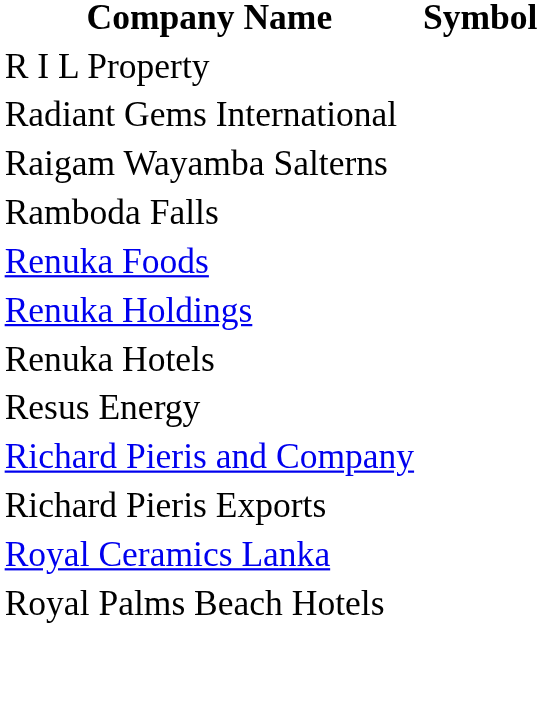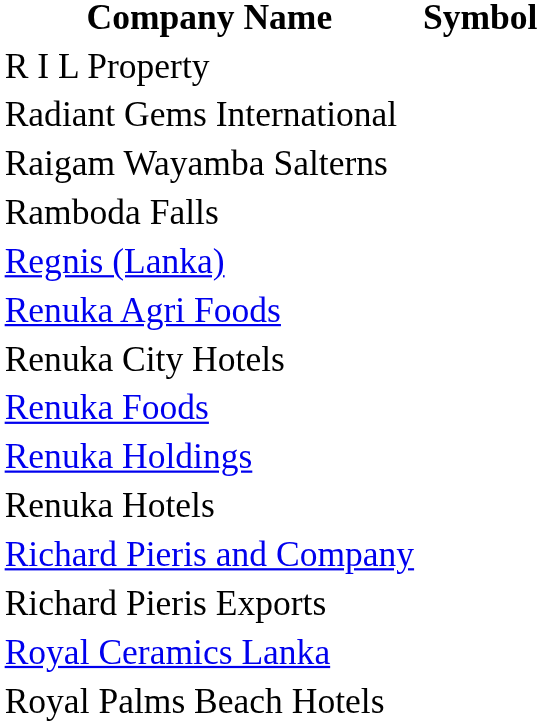 <table style="background:transparent;">
 <tr>
 <th>Company Name</th>
 <th>Symbol</th>
 </tr>
 <tr>
 <td>R I L Property</td>
 <td></td>
 </tr>
 <tr>
 <td>Radiant Gems International</td>
 <td></td>
 </tr>
 <tr>
 <td>Raigam Wayamba Salterns</td>
 <td></td>
 </tr>
 <tr>
 <td>Ramboda Falls</td>
 <td></td>
 </tr>
 <tr>
+<td><a href='#'>Regnis (Lanka)</a></td>
+<td></td>
+</tr>
+<tr>
+<td><a href='#'>Renuka Agri Foods</a></td>
+<td></td>
+</tr>
+<tr>
+<td>Renuka City Hotels</td>
+<td></td>
+</tr>
+<tr>
 <td><a href='#'>Renuka Foods</a></td>
 <td></td>
 </tr>
 <tr>
 <td><a href='#'>Renuka Holdings</a></td>
 <td></td>
 </tr>
 <tr>
 <td>Renuka Hotels</td>
-<td></td>
-</tr>
-<tr>
-<td>Resus Energy</td>
 <td></td>
 </tr>
 <tr>
 <td><a href='#'>Richard Pieris and Company</a></td>
 <td></td>
 </tr>
 <tr>
 <td>Richard Pieris Exports</td>
 <td></td>
 </tr>
 <tr>
 <td><a href='#'>Royal Ceramics Lanka</a></td>
 <td></td>
 </tr>
 <tr>
 <td>Royal Palms Beach Hotels</td>
 <td></td>
 </tr>
 </table>
